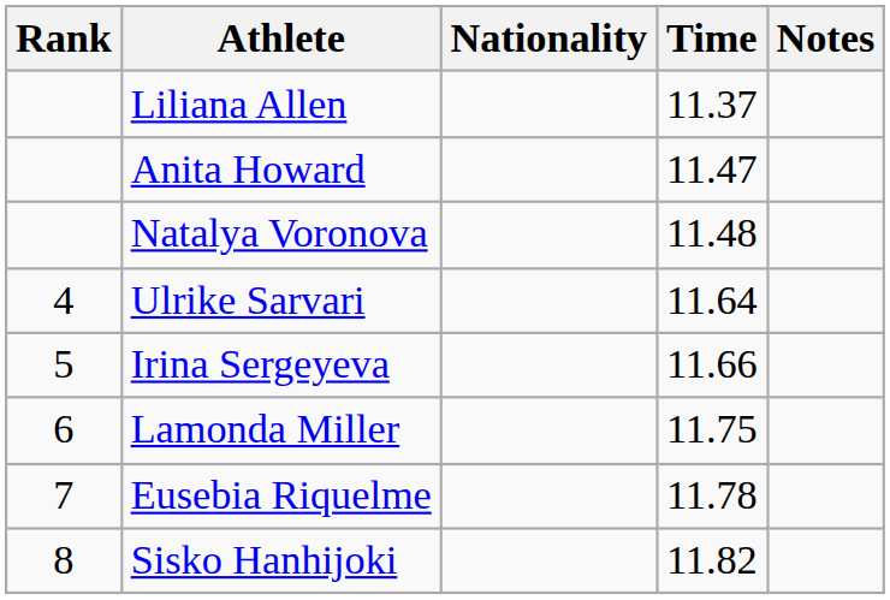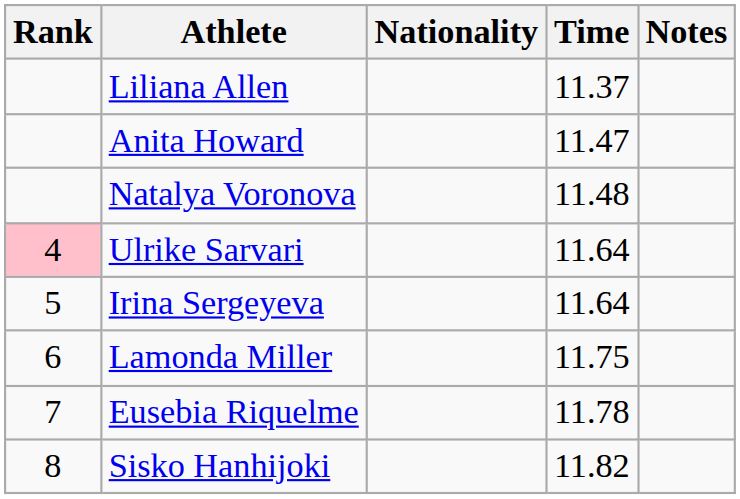 <table class="wikitable sortable" style="text-align:center">
 <tr>
 <th>Rank</th>
 <th>Athlete</th>
 <th>Nationality</th>
 <th>Time</th>
 <th>Notes</th>
 </tr>
 <tr>
 <td></td>
 <td align=left><a href='#'>Liliana Allen</a></td>
 <td align=left></td>
 <td>11.37</td>
 <td></td>
 </tr>
 <tr>
 <td></td>
 <td align=left><a href='#'>Anita Howard</a></td>
 <td align=left></td>
 <td>11.47</td>
 <td></td>
 </tr>
 <tr>
 <td></td>
 <td align=left><a href='#'>Natalya Voronova</a></td>
 <td align=left></td>
 <td>11.48</td>
 <td></td>
 </tr>
 <tr>
-<td>4</td>
+<td style="background: pink;">4</td>
 <td align=left><a href='#'>Ulrike Sarvari</a></td>
 <td align=left></td>
 <td>11.64</td>
 <td></td>
 </tr>
 <tr>
 <td>5</td>
 <td align=left><a href='#'>Irina Sergeyeva</a></td>
 <td align=left></td>
-<td>11.66</td>
+<td>11.64</td>
 <td></td>
 </tr>
 <tr>
 <td>6</td>
 <td align=left><a href='#'>Lamonda Miller</a></td>
 <td align=left></td>
 <td>11.75</td>
 <td></td>
 </tr>
 <tr>
 <td>7</td>
 <td align=left><a href='#'>Eusebia Riquelme</a></td>
 <td align=left></td>
 <td>11.78</td>
 <td></td>
 </tr>
 <tr>
 <td>8</td>
 <td align=left><a href='#'>Sisko Hanhijoki</a></td>
 <td align=left></td>
 <td>11.82</td>
 <td></td>
 </tr>
 </table>
